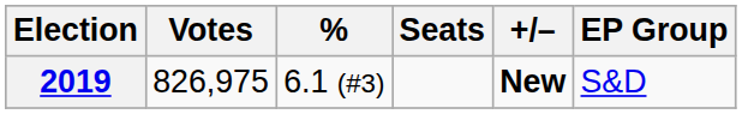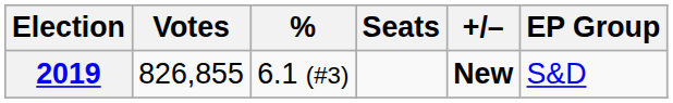 <table class="wikitable">
 <tr>
 <th>Election</th>
 <th>Votes</th>
 <th>%</th>
 <th>Seats</th>
 <th>+/–</th>
 <th>EP Group</th>
 </tr>
 <tr>
 <th><a href='#'>2019</a></th>
-<td>826,975</td>
+<td>826,855</td>
 <td>6.1 <small>(#3)</small></td>
 <td></td>
 <td><strong>New</strong></td>
 <td><a href='#'>S&D</a></td>
 </tr>
 </table>
